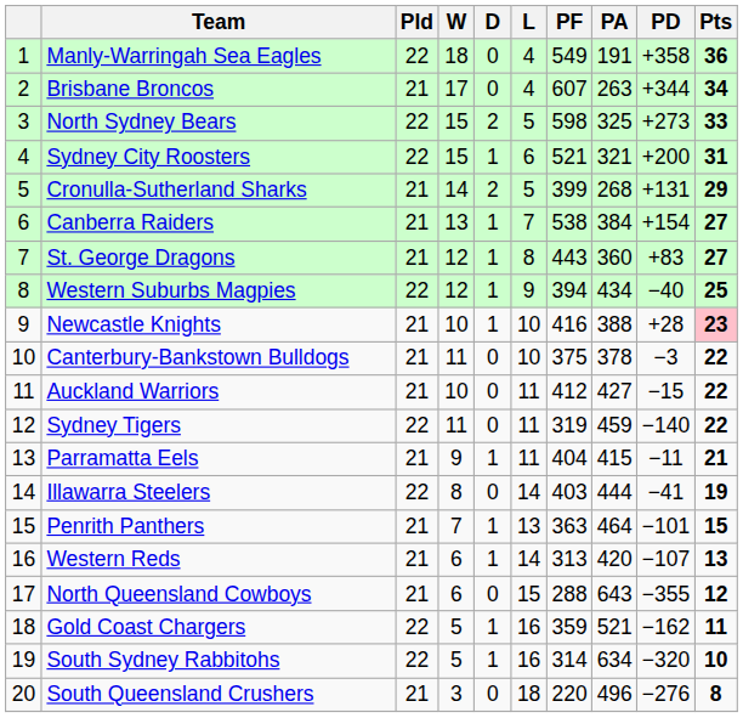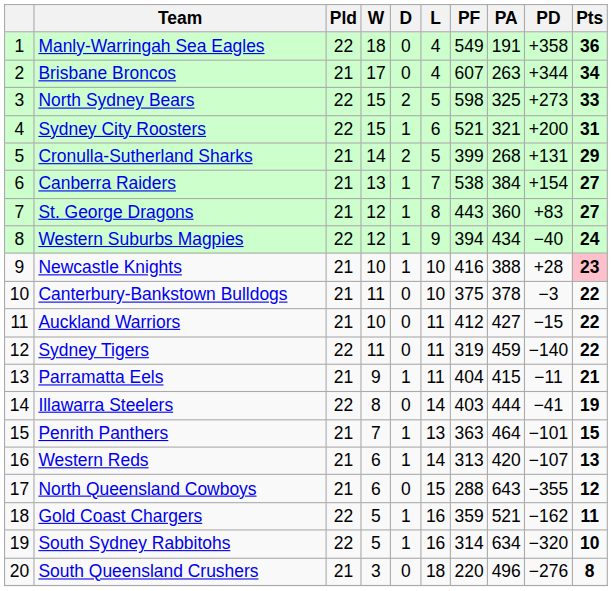 <table class="wikitable" style="text-align:center;">
 <tr>
 <th width=20 abbr="Position×"></th>
 <th width=260>Team</th>
 <th width=20 abbr="Played">Pld</th>
 <th width=20 abbr="Won">W</th>
 <th width=20 abbr="Drawn">D</th>
 <th width=20 abbr="Lost">L</th>
 <th width=20 abbr="Points for">PF</th>
 <th width=20 abbr="Points against">PA</th>
 <th width=20 abbr="Points difference">PD</th>
 <th width=20 abbr="Points">Pts</th>
 </tr>
 <tr style="background: #ccffcc;">
 <td>1</td>
 <td style="text-align:left;"> <a href='#'>Manly-Warringah Sea Eagles</a></td>
 <td>22</td>
 <td>18</td>
 <td>0</td>
 <td>4</td>
 <td>549</td>
 <td>191</td>
 <td>+358</td>
 <td><strong>36</strong></td>
 </tr>
 <tr style="background: #ccffcc;">
 <td>2</td>
 <td style="text-align:left;"> <a href='#'>Brisbane Broncos</a></td>
 <td>21</td>
 <td>17</td>
 <td>0</td>
 <td>4</td>
 <td>607</td>
 <td>263</td>
 <td>+344</td>
 <td><strong>34</strong></td>
 </tr>
 <tr style="background: #ccffcc;">
 <td>3</td>
 <td style="text-align:left;"> <a href='#'>North Sydney Bears</a></td>
 <td>22</td>
 <td>15</td>
 <td>2</td>
 <td>5</td>
 <td>598</td>
 <td>325</td>
 <td>+273</td>
 <td><strong>33</strong></td>
 </tr>
 <tr style="background: #ccffcc;">
 <td>4</td>
 <td style="text-align:left;"> <a href='#'>Sydney City Roosters</a></td>
 <td>22</td>
 <td>15</td>
 <td>1</td>
 <td>6</td>
 <td>521</td>
 <td>321</td>
 <td>+200</td>
 <td><strong>31</strong></td>
 </tr>
 <tr style="background: #ccffcc;">
 <td>5</td>
 <td style="text-align:left;"> <a href='#'>Cronulla-Sutherland Sharks</a></td>
 <td>21</td>
 <td>14</td>
 <td>2</td>
 <td>5</td>
 <td>399</td>
 <td>268</td>
 <td>+131</td>
 <td><strong>29</strong></td>
 </tr>
 <tr style="background: #ccffcc;">
 <td>6</td>
 <td style="text-align:left;"> <a href='#'>Canberra Raiders</a></td>
 <td>21</td>
 <td>13</td>
 <td>1</td>
 <td>7</td>
 <td>538</td>
 <td>384</td>
 <td>+154</td>
 <td><strong>27</strong></td>
 </tr>
 <tr style="background: #ccffcc;">
 <td>7</td>
 <td style="text-align:left;"> <a href='#'>St. George Dragons</a></td>
 <td>21</td>
 <td>12</td>
 <td>1</td>
 <td>8</td>
 <td>443</td>
 <td>360</td>
 <td>+83</td>
 <td><strong>27</strong></td>
 </tr>
 <tr style="background: #ccffcc;">
 <td>8</td>
 <td style="text-align:left;"> <a href='#'>Western Suburbs Magpies</a></td>
 <td>22</td>
 <td>12</td>
 <td>1</td>
 <td>9</td>
 <td>394</td>
 <td>434</td>
 <td>−40</td>
-<td><strong>25</strong></td>
+<td><strong>24</strong></td>
 </tr>
 <tr>
 <td>9</td>
 <td style="text-align:left;"> <a href='#'>Newcastle Knights</a></td>
 <td>21</td>
 <td>10</td>
 <td>1</td>
 <td>10</td>
 <td>416</td>
 <td>388</td>
 <td>+28</td>
 <td style="background: pink;"><strong>23</strong></td>
 </tr>
 <tr>
 <td>10</td>
 <td style="text-align:left;"> <a href='#'>Canterbury-Bankstown Bulldogs</a></td>
 <td>21</td>
 <td>11</td>
 <td>0</td>
 <td>10</td>
 <td>375</td>
 <td>378</td>
 <td>−3</td>
 <td><strong>22</strong></td>
 </tr>
 <tr>
 <td>11</td>
 <td style="text-align:left;"> <a href='#'>Auckland Warriors</a></td>
 <td>21</td>
 <td>10</td>
 <td>0</td>
 <td>11</td>
 <td>412</td>
 <td>427</td>
 <td>−15</td>
 <td><strong>22</strong></td>
 </tr>
 <tr>
 <td>12</td>
 <td style="text-align:left;"> <a href='#'>Sydney Tigers</a></td>
 <td>22</td>
 <td>11</td>
 <td>0</td>
 <td>11</td>
 <td>319</td>
 <td>459</td>
 <td>−140</td>
 <td><strong>22</strong></td>
 </tr>
 <tr>
 <td>13</td>
 <td style="text-align:left;"> <a href='#'>Parramatta Eels</a></td>
 <td>21</td>
 <td>9</td>
 <td>1</td>
 <td>11</td>
 <td>404</td>
 <td>415</td>
 <td>−11</td>
 <td><strong>21</strong></td>
 </tr>
 <tr>
 <td>14</td>
 <td style="text-align:left;"> <a href='#'>Illawarra Steelers</a></td>
 <td>22</td>
 <td>8</td>
 <td>0</td>
 <td>14</td>
 <td>403</td>
 <td>444</td>
 <td>−41</td>
 <td><strong>19</strong></td>
 </tr>
 <tr>
 <td>15</td>
 <td style="text-align:left;"> <a href='#'>Penrith Panthers</a></td>
 <td>21</td>
 <td>7</td>
 <td>1</td>
 <td>13</td>
 <td>363</td>
 <td>464</td>
 <td>−101</td>
 <td><strong>15</strong></td>
 </tr>
 <tr>
 <td>16</td>
 <td style="text-align:left;"> <a href='#'>Western Reds</a></td>
 <td>21</td>
 <td>6</td>
 <td>1</td>
 <td>14</td>
 <td>313</td>
 <td>420</td>
 <td>−107</td>
 <td><strong>13</strong></td>
 </tr>
 <tr>
 <td>17</td>
 <td style="text-align:left;"> <a href='#'>North Queensland Cowboys</a></td>
 <td>21</td>
 <td>6</td>
 <td>0</td>
 <td>15</td>
 <td>288</td>
 <td>643</td>
 <td>−355</td>
 <td><strong>12</strong></td>
 </tr>
 <tr>
 <td>18</td>
 <td style="text-align:left;"> <a href='#'>Gold Coast Chargers</a></td>
 <td>22</td>
 <td>5</td>
 <td>1</td>
 <td>16</td>
 <td>359</td>
 <td>521</td>
 <td>−162</td>
 <td><strong>11</strong></td>
 </tr>
 <tr>
 <td>19</td>
 <td style="text-align:left;"> <a href='#'>South Sydney Rabbitohs</a></td>
 <td>22</td>
 <td>5</td>
 <td>1</td>
 <td>16</td>
 <td>314</td>
 <td>634</td>
 <td>−320</td>
 <td><strong>10</strong></td>
 </tr>
 <tr>
 <td>20</td>
 <td style="text-align:left;"> <a href='#'>South Queensland Crushers</a></td>
 <td>21</td>
 <td>3</td>
 <td>0</td>
 <td>18</td>
 <td>220</td>
 <td>496</td>
 <td>−276</td>
 <td><strong>8</strong></td>
 </tr>
 <tr>
 </tr>
 </table>
